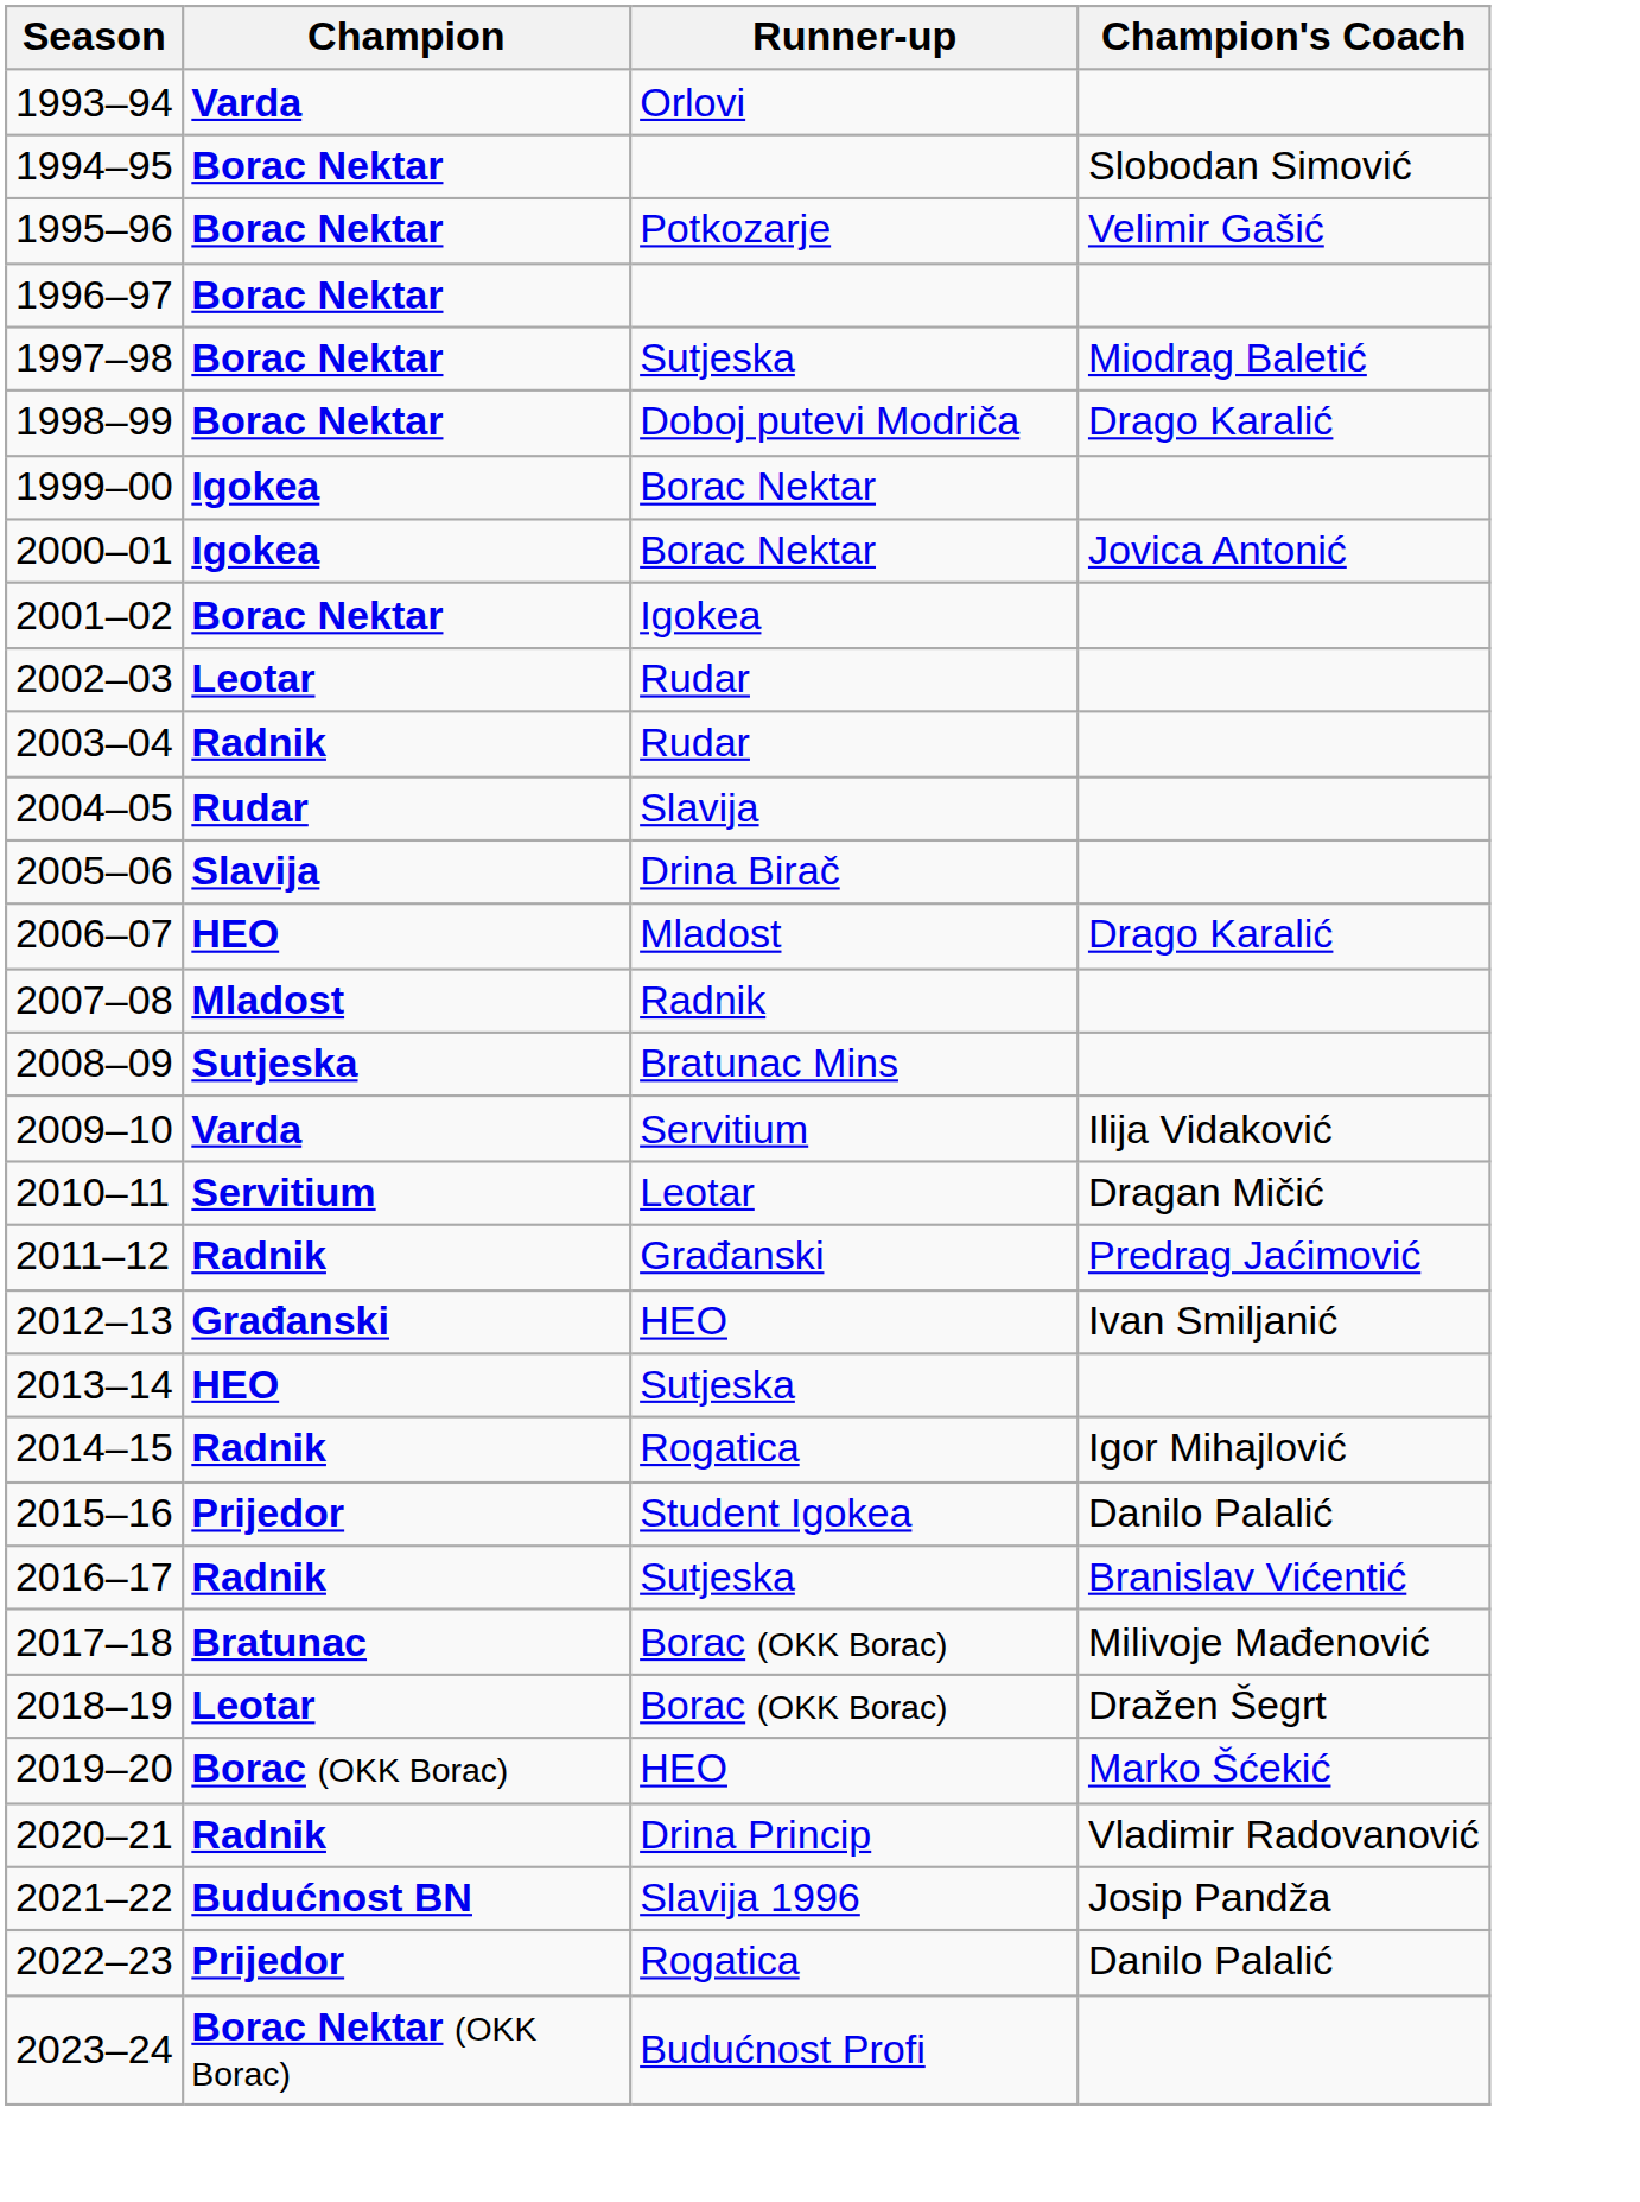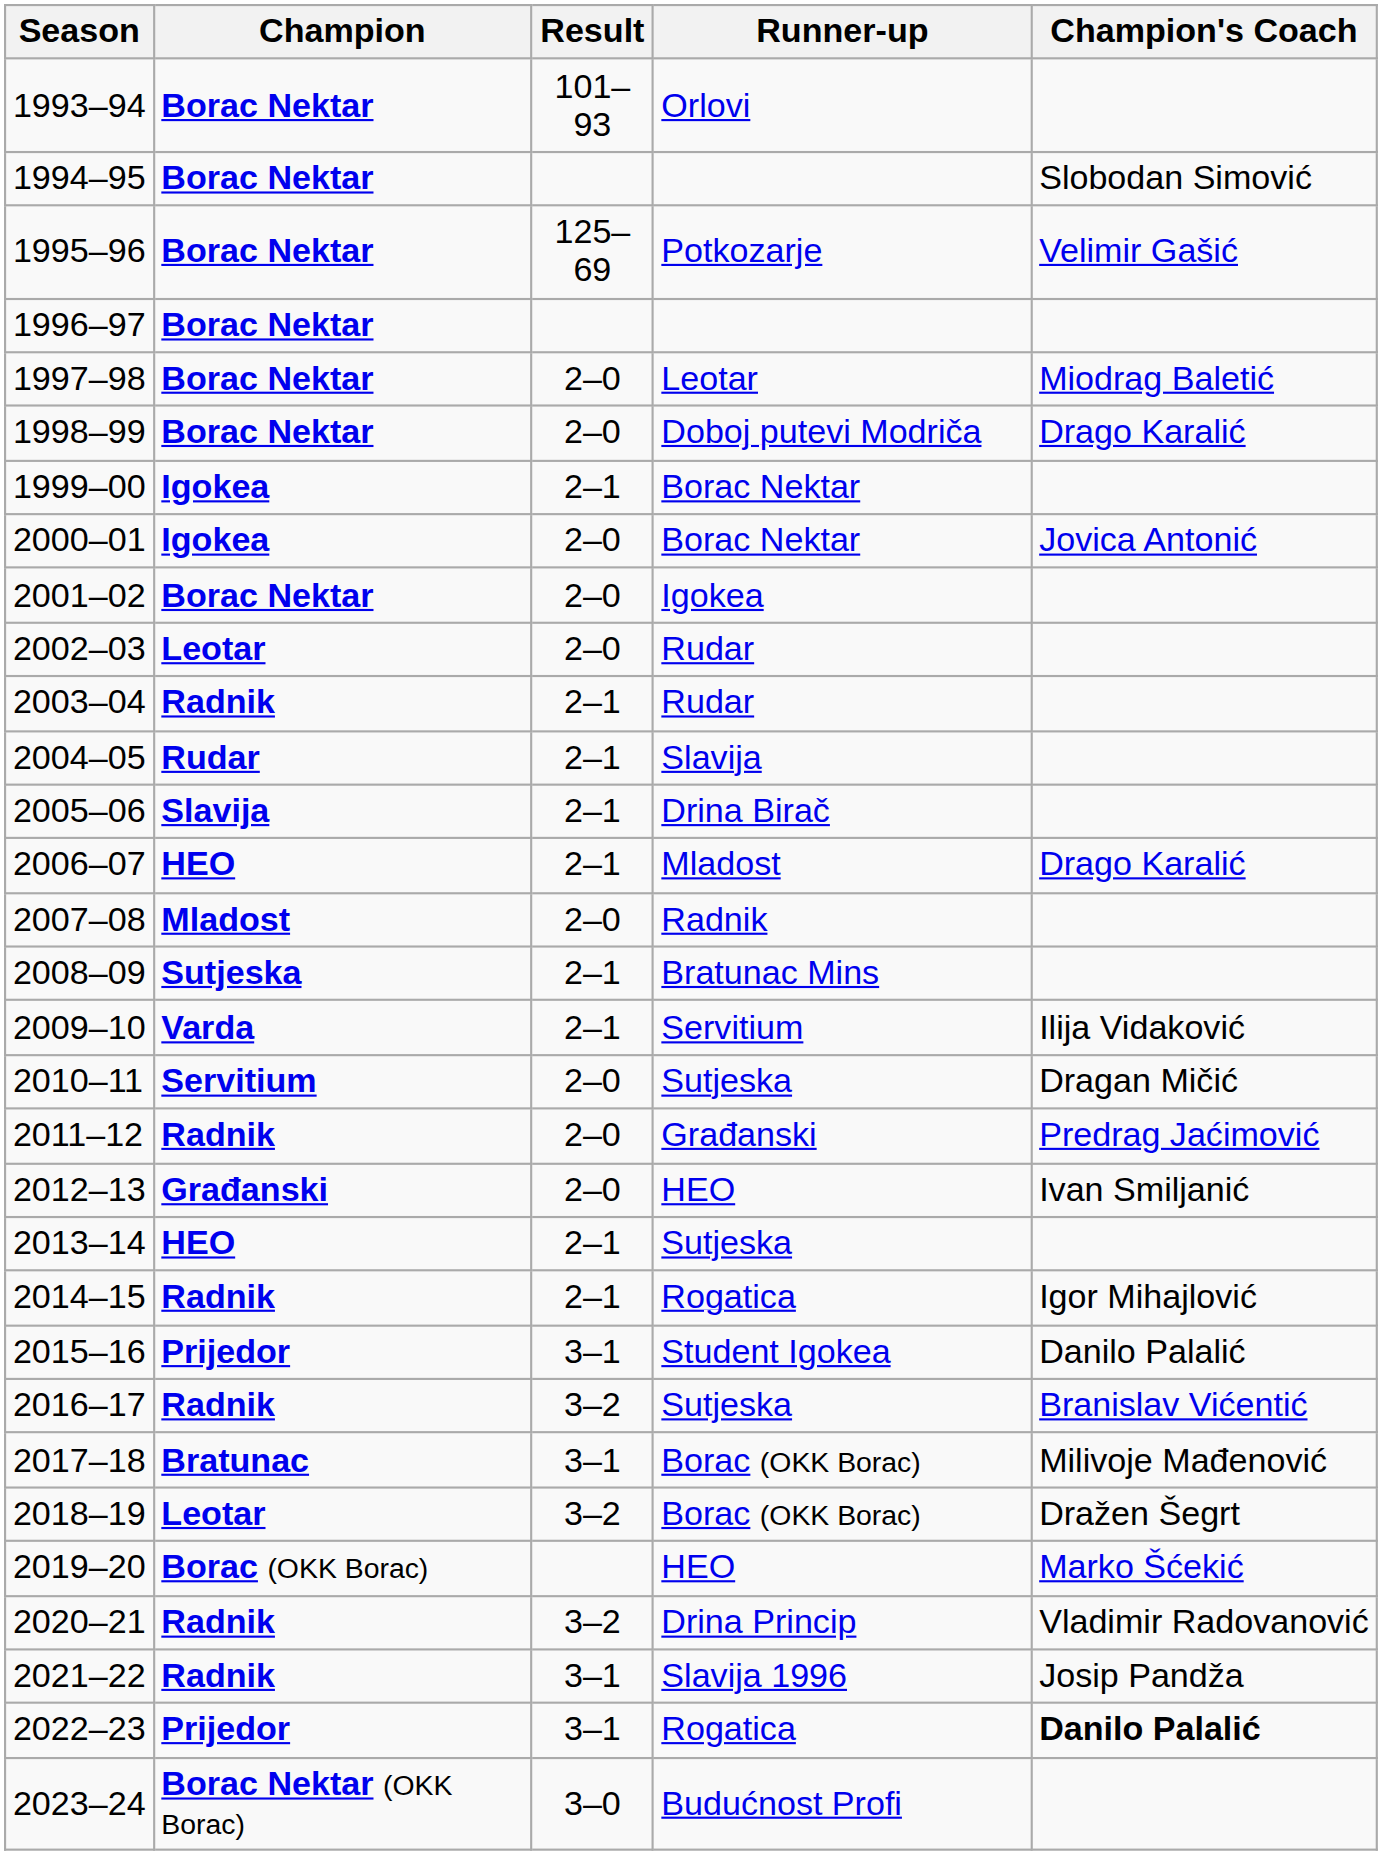 <table class="wikitable" style="text-align:left; ">
 <tr>
 <th>Season</th>
 <th width=170>Champion</th>
+<th width=50>Result</th>
 <th width=170>Runner-up</th>
 <th>Champion's Coach</th>
 </tr>
 <tr>
 <td>1993–94</td>
-<td><strong><a href='#'>Varda</a></strong></td>
+<td><strong><a href='#'>Borac Nektar</a></strong></td>
+<td style="text-align:center; ">101–93</td>
 <td><a href='#'>Orlovi</a></td>
 <td></td>
 </tr>
 <tr>
 <td>1994–95</td>
 <td><strong><a href='#'>Borac Nektar</a></strong></td>
 <td></td>
+<td></td>
 <td> Slobodan Simović</td>
 </tr>
 <tr>
 <td>1995–96</td>
 <td><strong><a href='#'>Borac Nektar</a></strong></td>
+<td style="text-align:center; ">125–69</td>
 <td><a href='#'>Potkozarje</a></td>
 <td> <a href='#'>Velimir Gašić</a></td>
 </tr>
 <tr>
 <td>1996–97</td>
 <td><strong><a href='#'>Borac Nektar</a></strong></td>
 <td></td>
 <td></td>
+<td></td>
 </tr>
 <tr>
 <td>1997–98</td>
 <td><strong><a href='#'>Borac Nektar</a></strong></td>
-<td><a href='#'>Sutjeska</a></td>
+<td style="text-align:center; ">2–0</td>
+<td><a href='#'>Leotar</a></td>
 <td> <a href='#'>Miodrag Baletić</a></td>
 </tr>
 <tr>
 <td>1998–99</td>
 <td><strong><a href='#'>Borac Nektar</a></strong></td>
+<td style="text-align:center; ">2–0</td>
 <td><a href='#'>Doboj putevi Modriča</a></td>
 <td> <a href='#'>Drago Karalić</a></td>
 </tr>
 <tr>
 <td>1999–00</td>
 <td><strong><a href='#'>Igokea</a></strong></td>
+<td style="text-align:center; ">2–1</td>
 <td><a href='#'>Borac Nektar</a></td>
 <td></td>
 </tr>
 <tr>
 <td>2000–01</td>
 <td><strong><a href='#'>Igokea</a></strong></td>
+<td style="text-align:center; ">2–0</td>
 <td><a href='#'>Borac Nektar</a></td>
 <td> <a href='#'>Jovica Antonić</a></td>
 </tr>
 <tr>
 <td>2001–02</td>
 <td><strong><a href='#'>Borac Nektar</a></strong></td>
+<td style="text-align:center; ">2–0</td>
 <td><a href='#'>Igokea</a></td>
 <td></td>
 </tr>
 <tr>
 <td>2002–03</td>
 <td><strong><a href='#'>Leotar</a></strong></td>
+<td style="text-align:center; ">2–0</td>
 <td><a href='#'>Rudar</a></td>
 <td></td>
 </tr>
 <tr>
 <td>2003–04</td>
 <td><strong><a href='#'>Radnik</a></strong></td>
+<td style="text-align:center; ">2–1</td>
 <td><a href='#'>Rudar</a></td>
 <td></td>
 </tr>
 <tr>
 <td>2004–05</td>
 <td><strong><a href='#'>Rudar</a></strong></td>
+<td style="text-align:center; ">2–1</td>
 <td><a href='#'>Slavija</a></td>
 <td></td>
 </tr>
 <tr>
 <td>2005–06</td>
 <td><strong><a href='#'>Slavija</a></strong></td>
+<td style="text-align:center; ">2–1</td>
 <td><a href='#'>Drina Birač</a></td>
 <td></td>
 </tr>
 <tr>
 <td>2006–07</td>
 <td><strong><a href='#'>HEO</a></strong></td>
+<td style="text-align:center; ">2–1</td>
 <td><a href='#'>Mladost</a></td>
 <td> <a href='#'>Drago Karalić</a></td>
 </tr>
 <tr>
 <td>2007–08</td>
 <td><strong><a href='#'>Mladost</a></strong></td>
+<td style="text-align:center; ">2–0</td>
 <td><a href='#'>Radnik</a></td>
 <td></td>
 </tr>
 <tr>
 <td>2008–09</td>
 <td><strong><a href='#'>Sutjeska</a></strong></td>
+<td style="text-align:center; ">2–1</td>
 <td><a href='#'>Bratunac Mins</a></td>
 <td></td>
 </tr>
 <tr>
 <td>2009–10</td>
 <td><strong><a href='#'>Varda</a></strong></td>
+<td style="text-align:center; ">2–1</td>
 <td><a href='#'>Servitium</a></td>
 <td> Ilija Vidaković</td>
 </tr>
 <tr>
 <td>2010–11</td>
 <td><strong><a href='#'>Servitium</a></strong></td>
-<td><a href='#'>Leotar</a></td>
+<td style="text-align:center; ">2–0</td>
+<td><a href='#'>Sutjeska</a></td>
 <td> Dragan Mičić</td>
 </tr>
 <tr>
 <td>2011–12</td>
 <td><strong><a href='#'>Radnik</a></strong></td>
+<td style="text-align:center; ">2–0</td>
 <td><a href='#'>Građanski</a></td>
 <td> <a href='#'>Predrag Jaćimović</a></td>
 </tr>
 <tr>
 <td>2012–13</td>
 <td><strong><a href='#'>Građanski</a></strong></td>
+<td style="text-align:center; ">2–0</td>
 <td><a href='#'>HEO</a></td>
 <td> Ivan Smiljanić</td>
 </tr>
 <tr>
 <td>2013–14</td>
 <td><strong><a href='#'>HEO</a></strong></td>
+<td style="text-align:center; ">2–1</td>
 <td><a href='#'>Sutjeska</a></td>
 <td></td>
 </tr>
 <tr>
 <td>2014–15</td>
 <td><strong><a href='#'>Radnik</a></strong></td>
+<td style="text-align:center; ">2–1</td>
 <td><a href='#'>Rogatica</a></td>
 <td> Igor Mihajlović</td>
 </tr>
 <tr>
 <td>2015–16</td>
 <td><strong><a href='#'>Prijedor</a></strong></td>
+<td style="text-align:center; ">3–1</td>
 <td><a href='#'>Student Igokea</a></td>
 <td> Danilo Palalić</td>
 </tr>
 <tr>
 <td>2016–17</td>
 <td><strong><a href='#'>Radnik</a></strong></td>
+<td style="text-align:center; ">3–2</td>
 <td><a href='#'>Sutjeska</a></td>
 <td> <a href='#'>Branislav Vićentić</a></td>
 </tr>
 <tr>
 <td>2017–18</td>
 <td><strong><a href='#'>Bratunac</a></strong></td>
+<td style="text-align:center; ">3–1</td>
 <td><a href='#'>Borac</a> <small>(OKK Borac)</small></td>
 <td> Milivoje Mađenović</td>
 </tr>
 <tr>
 <td>2018–19</td>
 <td><strong><a href='#'>Leotar</a></strong></td>
+<td style="text-align:center; ">3–2</td>
 <td><a href='#'>Borac</a> <small>(OKK Borac)</small></td>
 <td> Dražen Šegrt</td>
 </tr>
 <tr>
 <td>2019–20</td>
 <td><strong><a href='#'>Borac</a></strong> <small>(OKK Borac)</small></td>
+<td></td>
 <td><a href='#'>HEO</a></td>
 <td> <a href='#'>Marko Šćekić</a></td>
 </tr>
 <tr>
 <td>2020–21</td>
 <td><strong><a href='#'>Radnik</a></strong></td>
+<td style="text-align:center; ">3–2</td>
 <td><a href='#'>Drina Princip</a></td>
 <td> Vladimir Radovanović</td>
 </tr>
 <tr>
 <td>2021–22</td>
-<td><strong><a href='#'>Budućnost BN</a></strong></td>
+<td><strong><a href='#'>Radnik</a></strong></td>
+<td style="text-align:center; ">3–1</td>
 <td><a href='#'>Slavija 1996</a></td>
 <td> Josip Pandža</td>
 </tr>
 <tr>
 <td>2022–23</td>
 <td><strong><a href='#'>Prijedor</a></strong></td>
+<td style="text-align:center; ">3–1</td>
 <td><a href='#'>Rogatica</a></td>
-<td> Danilo Palalić</td>
+<td><strong> Danilo Palalić</strong></td>
 </tr>
 <tr>
 <td>2023–24</td>
 <td><strong><a href='#'>Borac Nektar</a></strong> <small>(OKK Borac)</small></td>
+<td style="text-align:center; ">3–0</td>
 <td><a href='#'>Budućnost Profi</a></td>
 <td></td>
 </tr>
 </table>
